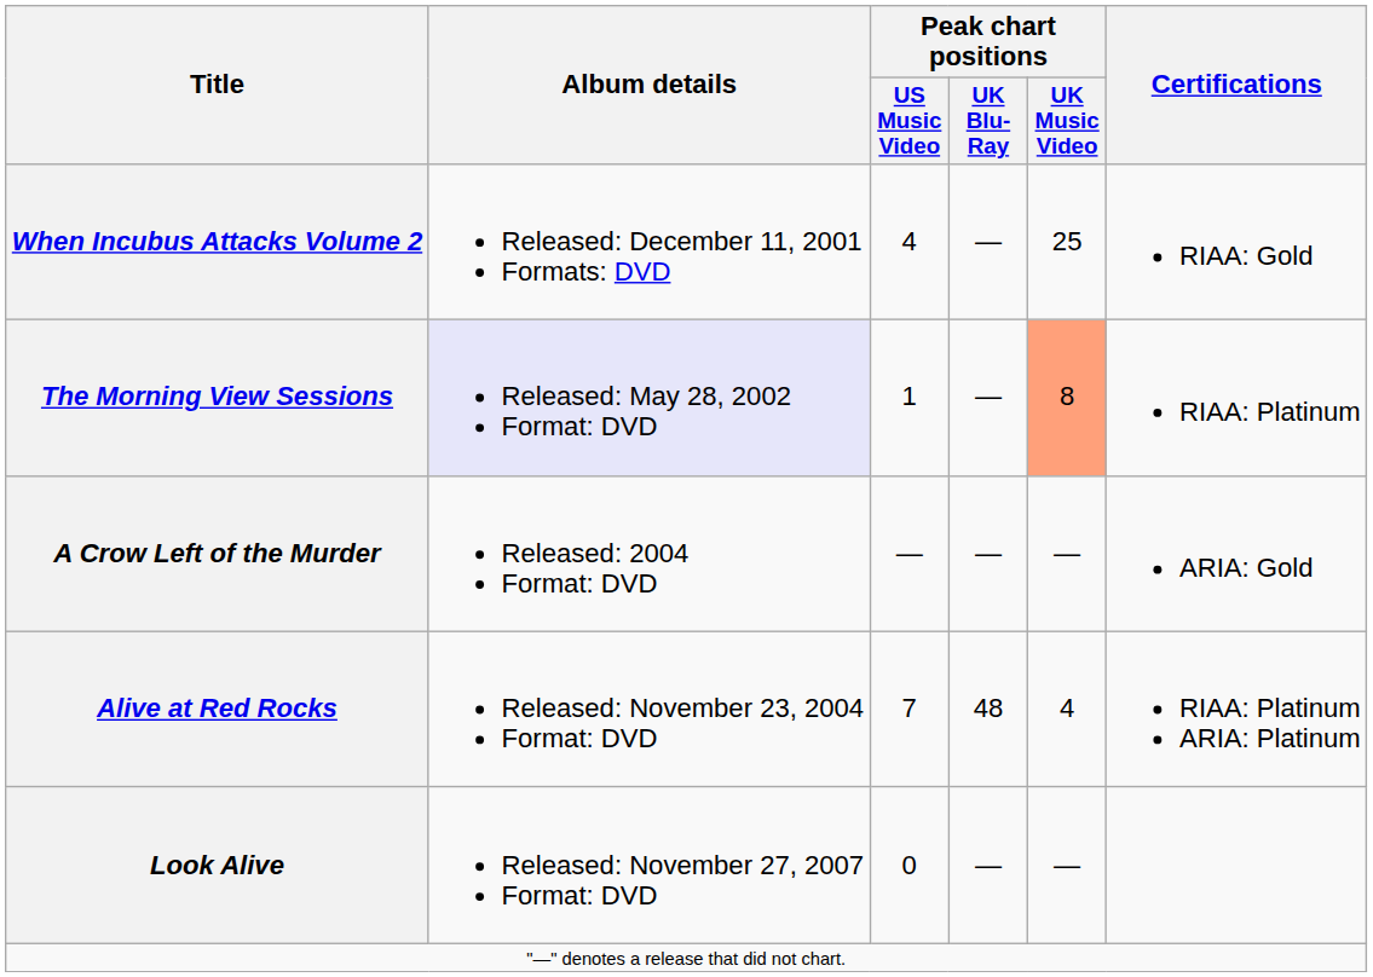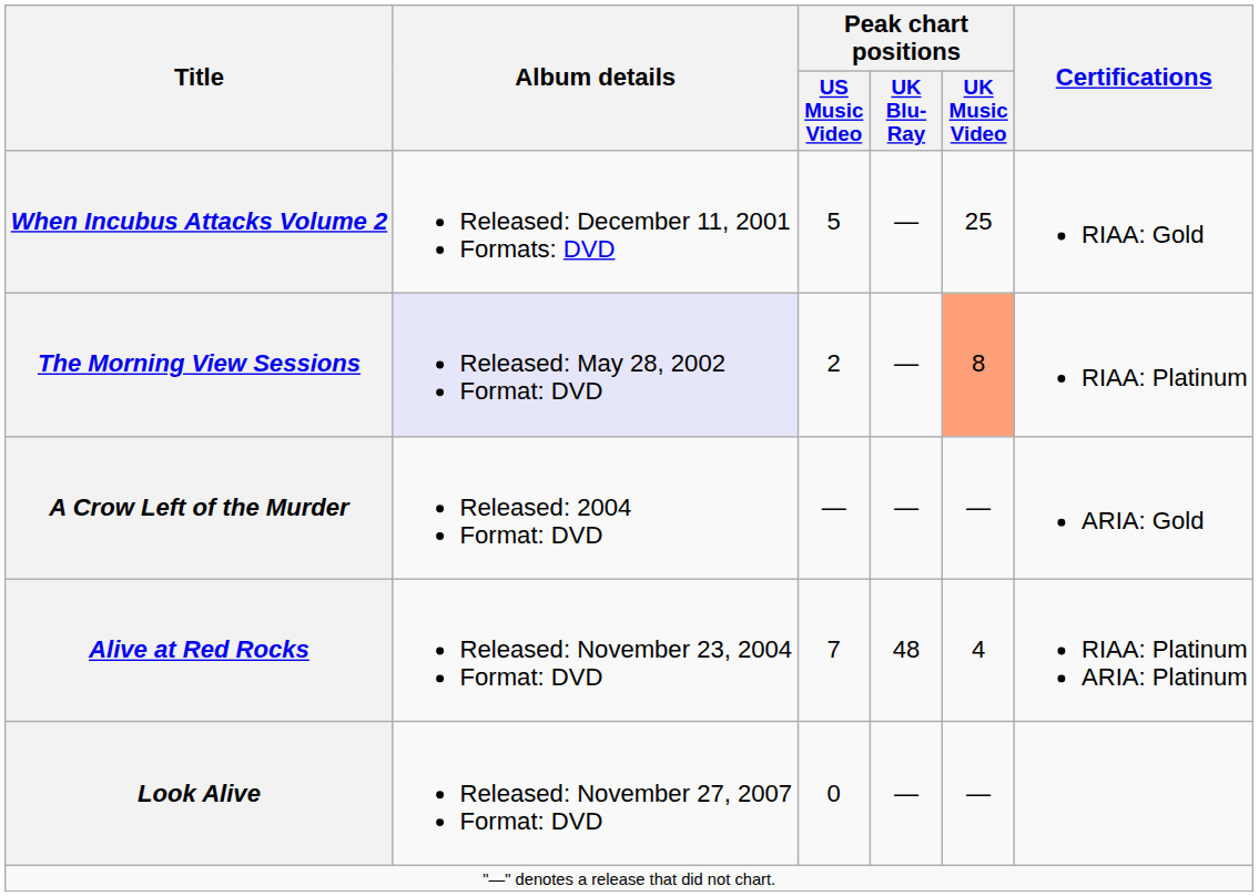 <table class="wikitable plainrowheaders">
 <tr>
 <th rowspan="2">Title</th>
 <th rowspan="2">Album details</th>
 <th colspan="3">Peak chart positions</th>
 <th rowspan="2"><a href='#'>Certifications</a></th>
 </tr>
 <tr>
 <th style="width:3em;font-size:85%"><a href='#'>US<br>Music<br>Video</a><br></th>
 <th style="width:3em;font-size:85%"><a href='#'>UK<br>Blu-Ray</a><br></th>
 <th style="width:3em;font-size:85%"><a href='#'>UK<br>Music<br>Video</a><br></th>
 </tr>
 <tr>
 <th scope="row"><em><a href='#'>When Incubus Attacks Volume 2</a></em></th>
 <td><br><ul><li>Released: December 11, 2001</li><li>Formats: <a href='#'>DVD</a></li></ul></td>
-<td style="text-align:center;">4</td>
+<td style="text-align:center;">5</td>
 <td style="text-align:center;">—</td>
 <td style="text-align:center;">25</td>
 <td><br><ul><li>RIAA: Gold</li></ul></td>
 </tr>
 <tr>
 <th scope="row"><em><a href='#'>The Morning View Sessions</a></em></th>
 <td style="background: lavender;"><br><ul><li>Released: May 28, 2002</li><li>Format: DVD</li></ul></td>
-<td style="text-align:center;">1</td>
+<td style="text-align:center;">2</td>
 <td style="text-align:center;">—</td>
 <td style="background: lightsalmon; text-align:center;">8</td>
 <td><br><ul><li>RIAA: Platinum</li></ul></td>
 </tr>
 <tr>
 <th scope="row"><em>A Crow Left of the Murder</em></th>
 <td><br><ul><li>Released: 2004</li><li>Format: DVD</li></ul></td>
 <td style="text-align:center;">—</td>
 <td style="text-align:center;">—</td>
 <td style="text-align:center;">—</td>
 <td><br><ul><li>ARIA: Gold</li></ul></td>
 </tr>
 <tr>
 <th scope="row"><em><a href='#'>Alive at Red Rocks</a></em></th>
 <td><br><ul><li>Released: November 23, 2004</li><li>Format: DVD</li></ul></td>
 <td style="text-align:center;">7</td>
 <td style="text-align:center;">48</td>
 <td style="text-align:center;">4</td>
 <td><br><ul><li>RIAA: Platinum</li><li>ARIA: Platinum</li></ul></td>
 </tr>
 <tr>
 <th scope="row"><em>Look Alive</em></th>
 <td><br><ul><li>Released: November 27, 2007</li><li>Format: DVD</li></ul></td>
 <td style="text-align:center;">0</td>
 <td style="text-align:center;">—</td>
 <td style="text-align:center;">—</td>
 <td></td>
 </tr>
 <tr>
 <td colspan="12" style="text-align:center; font-size:8pt;">"—" denotes a release that did not chart.</td>
 </tr>
 </table>
